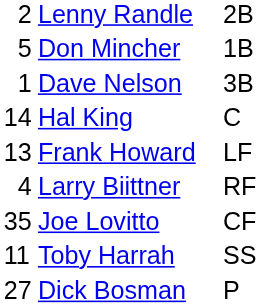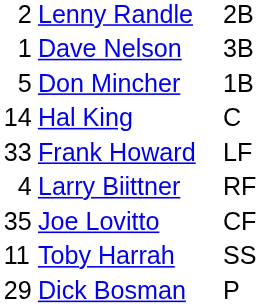 <table>
 <tr>
 <td>  2</td>
 <td><a href='#'>Lenny Randle</a></td>
 <td>2B</td>
 </tr>
 <tr>
+<td>  1</td>
+<td><a href='#'>Dave Nelson</a></td>
+<td>3B</td>
+</tr>
+<tr>
 <td>  5</td>
 <td><a href='#'>Don Mincher</a></td>
 <td>1B</td>
-</tr>
-<tr>
-<td>  1</td>
-<td><a href='#'>Dave Nelson</a></td>
-<td>3B</td>
 </tr>
 <tr>
 <td>14</td>
 <td><a href='#'>Hal King</a></td>
 <td>C</td>
 </tr>
 <tr>
-<td>13</td>
+<td>33</td>
 <td><a href='#'>Frank Howard</a>   </td>
 <td>LF</td>
 </tr>
 <tr>
 <td>  4</td>
 <td><a href='#'>Larry Biittner</a>   </td>
 <td>RF</td>
 </tr>
 <tr>
 <td>35</td>
 <td><a href='#'>Joe Lovitto</a></td>
 <td>CF</td>
 </tr>
 <tr>
 <td>11</td>
 <td><a href='#'>Toby Harrah</a></td>
 <td>SS</td>
 </tr>
 <tr>
-<td>27</td>
+<td>29</td>
 <td><a href='#'>Dick Bosman</a></td>
 <td>P</td>
 </tr>
 <tr>
 </tr>
 </table>
